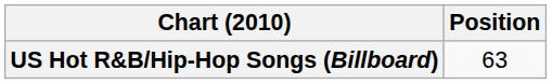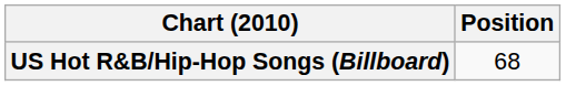 <table class="wikitable plainrowheaders" style="text-align:center">
 <tr>
 <th scope="col">Chart (2010)</th>
 <th scope="col">Position</th>
 </tr>
 <tr>
 <th scope="row">US Hot R&B/Hip-Hop Songs (<em>Billboard</em>)</th>
-<td>63</td>
+<td>68</td>
 </tr>
 </table>
